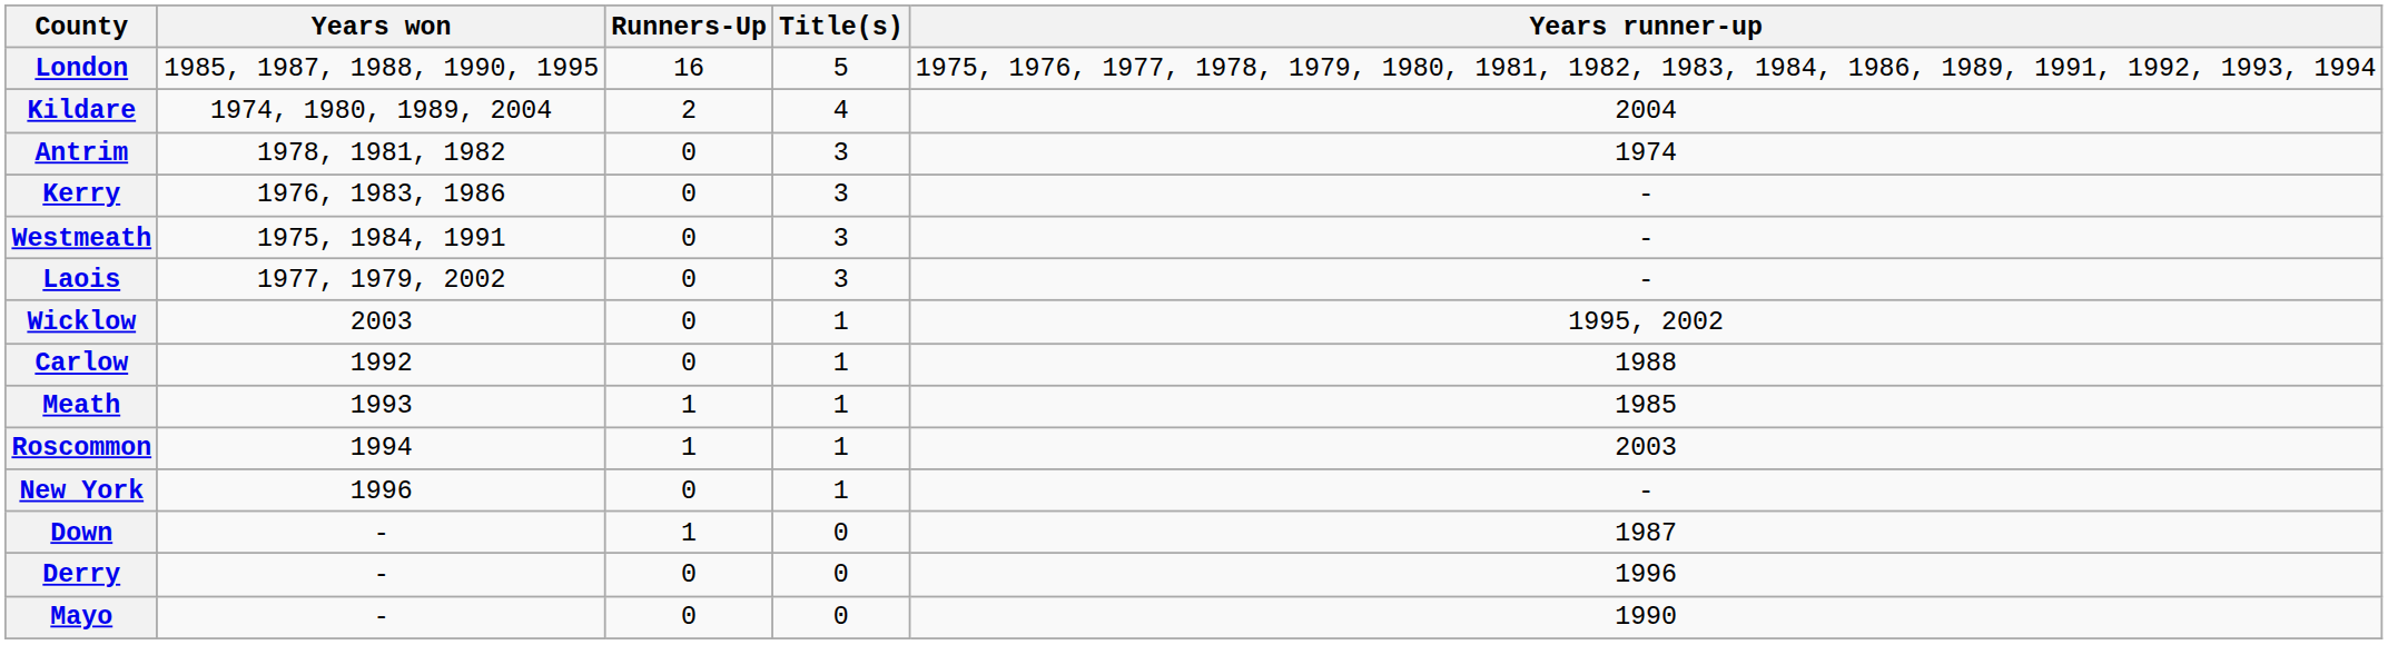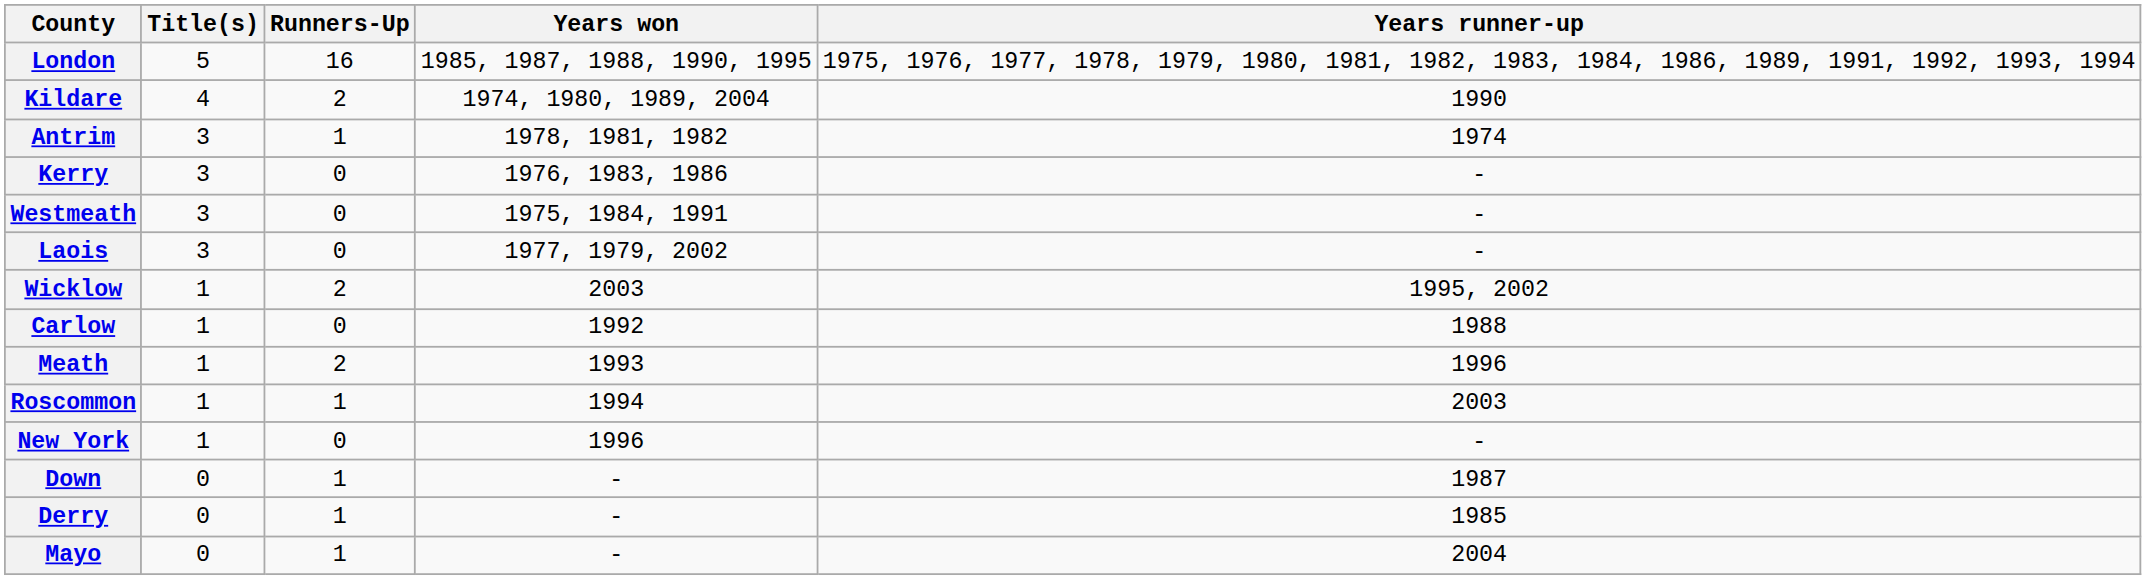 <table class="wikitable plainrowheaders sortable" style="text-align:center">
 <tr>
 <th>County</th>
+<th>Title(s)</th>
+<th>Runners-Up</th>
 <th>Years won</th>
-<th>Runners-Up</th>
-<th>Title(s)</th>
 <th>Years runner-up</th>
 </tr>
 <tr>
 <th scope="row"> <a href='#'>London</a></th>
+<td>5</td>
+<td>16</td>
 <td>1985, 1987, 1988, 1990, 1995</td>
-<td>16</td>
-<td>5</td>
 <td>1975, 1976, 1977, 1978, 1979, 1980, 1981, 1982, 1983, 1984, 1986, 1989, 1991, 1992, 1993, 1994</td>
 </tr>
 <tr>
 <th scope="row"> <a href='#'>Kildare</a></th>
+<td>4</td>
+<td>2</td>
 <td>1974, 1980, 1989, 2004</td>
-<td>2</td>
-<td>4</td>
-<td>2004</td>
+<td>1990</td>
 </tr>
 <tr>
 <th scope="row"> <a href='#'>Antrim</a></th>
+<td>3</td>
+<td>1</td>
 <td>1978, 1981, 1982</td>
-<td>0</td>
-<td>3</td>
 <td>1974</td>
 </tr>
 <tr>
 <th scope="row"> <a href='#'>Kerry</a></th>
+<td>3</td>
+<td>0</td>
 <td>1976, 1983, 1986</td>
-<td>0</td>
-<td>3</td>
 <td>-</td>
 </tr>
 <tr>
 <th scope="row"> <a href='#'>Westmeath</a></th>
+<td>3</td>
+<td>0</td>
 <td>1975, 1984, 1991</td>
-<td>0</td>
-<td>3</td>
 <td>-</td>
 </tr>
 <tr>
 <th scope="row"> <a href='#'>Laois</a></th>
+<td>3</td>
+<td>0</td>
 <td>1977, 1979, 2002</td>
-<td>0</td>
-<td>3</td>
 <td>-</td>
 </tr>
 <tr>
 <th scope="row"> <a href='#'>Wicklow</a></th>
+<td>1</td>
+<td>2</td>
 <td>2003</td>
-<td>0</td>
-<td>1</td>
 <td>1995, 2002</td>
 </tr>
 <tr>
 <th scope="row"> <a href='#'>Carlow</a></th>
+<td>1</td>
+<td>0</td>
 <td>1992</td>
-<td>0</td>
-<td>1</td>
 <td>1988</td>
 </tr>
 <tr>
 <th scope="row"> <a href='#'>Meath</a></th>
+<td>1</td>
+<td>2</td>
 <td>1993</td>
-<td>1</td>
-<td>1</td>
-<td>1985</td>
+<td>1996</td>
 </tr>
 <tr>
 <th scope="row"> <a href='#'>Roscommon</a></th>
-<td>1994</td>
 <td>1</td>
 <td>1</td>
+<td>1994</td>
 <td>2003</td>
 </tr>
 <tr>
 <th scope="row"> <a href='#'>New York</a></th>
+<td>1</td>
+<td>0</td>
 <td>1996</td>
-<td>0</td>
-<td>1</td>
 <td>-</td>
 </tr>
 <tr>
 <th scope="row"> <a href='#'>Down</a></th>
+<td>0</td>
+<td>1</td>
 <td>-</td>
-<td>1</td>
-<td>0</td>
 <td>1987</td>
 </tr>
 <tr>
 <th scope="row"> <a href='#'>Derry</a></th>
+<td>0</td>
+<td>1</td>
 <td>-</td>
-<td>0</td>
-<td>0</td>
-<td>1996</td>
+<td>1985</td>
 </tr>
 <tr>
 <th scope="row"> <a href='#'>Mayo</a></th>
+<td>0</td>
+<td>1</td>
 <td>-</td>
-<td>0</td>
-<td>0</td>
-<td>1990</td>
+<td>2004</td>
 </tr>
 </table>
